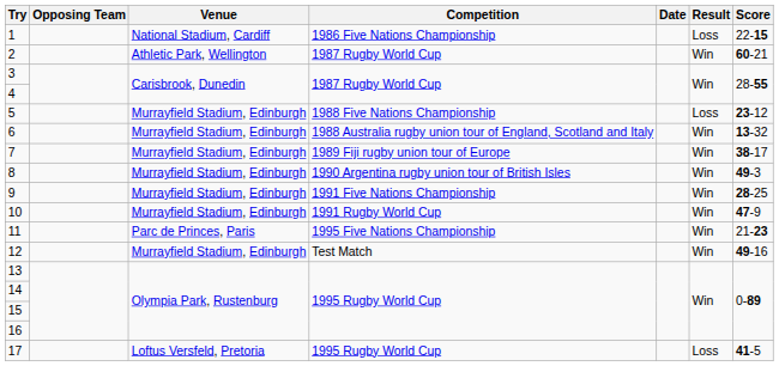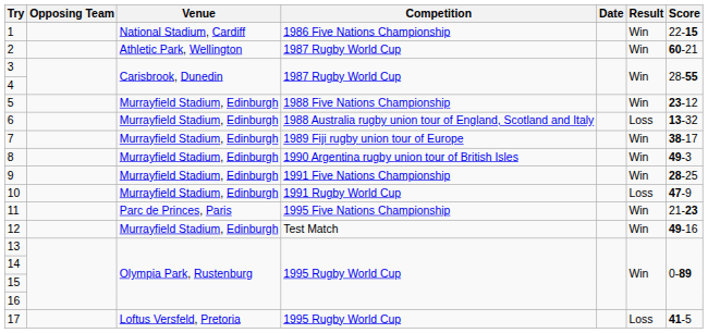 <table class="wikitable" style="font-size":100%>
 <tr>
 <th>Try</th>
 <th>Opposing Team</th>
 <th>Venue</th>
 <th>Competition</th>
 <th>Date</th>
 <th>Result</th>
 <th>Score</th>
 </tr>
 <tr>
 <td>1</td>
 <td></td>
 <td><a href='#'>National Stadium</a>, <a href='#'>Cardiff</a></td>
 <td><a href='#'>1986 Five Nations Championship</a></td>
 <td></td>
-<td>Loss</td>
+<td>Win</td>
 <td>22-<strong>15</strong></td>
 </tr>
 <tr>
 <td>2</td>
 <td></td>
 <td><a href='#'>Athletic Park</a>, <a href='#'>Wellington</a></td>
 <td><a href='#'>1987 Rugby World Cup</a></td>
 <td></td>
 <td>Win</td>
 <td><strong>60</strong>-21</td>
 </tr>
 <tr>
 <td>3</td>
 <td rowspan=2></td>
 <td rowspan=2><a href='#'>Carisbrook</a>, <a href='#'>Dunedin</a></td>
 <td rowspan=2><a href='#'>1987 Rugby World Cup</a></td>
 <td rowspan=2></td>
 <td rowspan=2>Win</td>
 <td rowspan=2>28-<strong>55</strong></td>
 </tr>
 <tr>
 <td>4</td>
 </tr>
 <tr>
 <td>5</td>
 <td></td>
 <td><a href='#'>Murrayfield Stadium</a>, <a href='#'>Edinburgh</a></td>
 <td><a href='#'>1988 Five Nations Championship</a></td>
 <td></td>
-<td>Loss</td>
+<td>Win</td>
 <td><strong>23</strong>-12</td>
 </tr>
 <tr>
 <td>6</td>
 <td></td>
 <td><a href='#'>Murrayfield Stadium</a>, <a href='#'>Edinburgh</a></td>
 <td><a href='#'>1988 Australia rugby union tour of England, Scotland and Italy</a></td>
 <td></td>
-<td>Win</td>
+<td>Loss</td>
 <td><strong>13</strong>-32</td>
 </tr>
 <tr>
 <td>7</td>
 <td></td>
 <td><a href='#'>Murrayfield Stadium</a>, <a href='#'>Edinburgh</a></td>
 <td><a href='#'>1989 Fiji rugby union tour of Europe</a></td>
 <td></td>
 <td>Win</td>
 <td><strong>38</strong>-17</td>
 </tr>
 <tr>
 <td>8</td>
 <td></td>
 <td><a href='#'>Murrayfield Stadium</a>, <a href='#'>Edinburgh</a></td>
 <td><a href='#'>1990 Argentina rugby union tour of British Isles</a></td>
 <td></td>
 <td>Win</td>
 <td><strong>49</strong>-3</td>
 </tr>
 <tr>
 <td>9</td>
 <td></td>
 <td><a href='#'>Murrayfield Stadium</a>, <a href='#'>Edinburgh</a></td>
 <td><a href='#'>1991 Five Nations Championship</a></td>
 <td></td>
 <td>Win</td>
 <td><strong>28</strong>-25</td>
 </tr>
 <tr>
 <td>10</td>
 <td></td>
 <td><a href='#'>Murrayfield Stadium</a>, <a href='#'>Edinburgh</a></td>
 <td><a href='#'>1991 Rugby World Cup</a></td>
 <td></td>
-<td>Win</td>
+<td>Loss</td>
 <td><strong>47</strong>-9</td>
 </tr>
 <tr>
 <td>11</td>
 <td></td>
 <td><a href='#'>Parc de Princes</a>, <a href='#'>Paris</a></td>
 <td><a href='#'>1995 Five Nations Championship</a></td>
 <td></td>
 <td>Win</td>
 <td>21-<strong>23</strong></td>
 </tr>
 <tr>
 <td>12</td>
 <td></td>
 <td><a href='#'>Murrayfield Stadium</a>, <a href='#'>Edinburgh</a></td>
 <td>Test Match</td>
 <td></td>
 <td>Win</td>
 <td><strong>49</strong>-16</td>
 </tr>
 <tr>
 <td>13</td>
 <td rowspan=4></td>
 <td rowspan=4><a href='#'>Olympia Park</a>, <a href='#'>Rustenburg</a></td>
 <td rowspan=4><a href='#'>1995 Rugby World Cup</a></td>
 <td rowspan=4></td>
 <td rowspan=4>Win</td>
 <td rowspan=4>0-<strong>89</strong></td>
 </tr>
 <tr>
 <td>14</td>
 </tr>
 <tr>
 <td>15</td>
 </tr>
 <tr>
 <td>16</td>
 </tr>
 <tr>
 <td>17</td>
 <td></td>
 <td><a href='#'>Loftus Versfeld</a>, <a href='#'>Pretoria</a></td>
 <td><a href='#'>1995 Rugby World Cup</a></td>
 <td></td>
 <td>Loss</td>
 <td><strong>41</strong>-5</td>
 </tr>
 </table>
